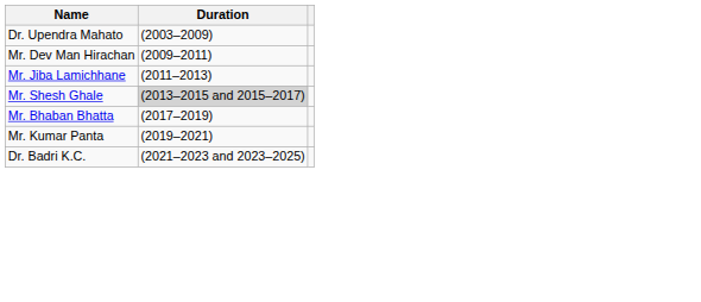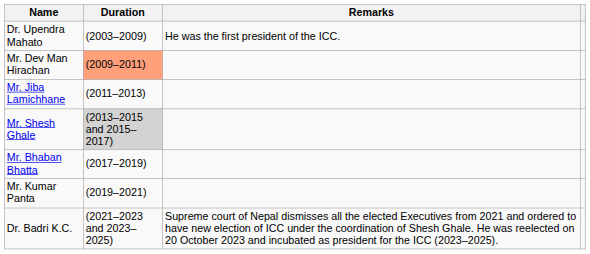 <table class="wikitable">
 <tr>
 <th>Name</th>
 <th>Duration</th>
+<th>Remarks</th>
 <th></th>
 </tr>
 <tr>
 <td>Dr. Upendra Mahato</td>
 <td>(2003–2009)</td>
+<td>He was the first president of the ICC.</td>
 <td></td>
 </tr>
 <tr>
 <td>Mr. Dev Man Hirachan</td>
-<td>(2009–2011)</td>
+<td style="background: lightsalmon;">(2009–2011)</td>
+<td></td>
 <td></td>
 </tr>
 <tr>
 <td><a href='#'>Mr. Jiba Lamichhane</a></td>
 <td>(2011–2013)</td>
 <td></td>
+<td></td>
 </tr>
 <tr>
 <td><a href='#'>Mr. Shesh Ghale</a></td>
 <td style="background: lightgrey;">(2013–2015 and 2015–2017)</td>
+<td></td>
 <td></td>
 </tr>
 <tr>
 <td><a href='#'>Mr. Bhaban Bhatta</a></td>
 <td>(2017–2019)</td>
 <td></td>
+<td></td>
 </tr>
 <tr>
 <td>Mr. Kumar Panta</td>
 <td>(2019–2021)</td>
 <td></td>
+<td></td>
 </tr>
 <tr>
 <td>Dr. Badri K.C.</td>
 <td>(2021–2023 and 2023–2025)</td>
+<td>Supreme court of Nepal dismisses all the elected Executives from 2021 and ordered to have new election of ICC under the coordination of Shesh Ghale. He was reelected on 20 October 2023 and incubated as president for the ICC (2023–2025).</td>
 <td>  </td>
 </tr>
 </table>
